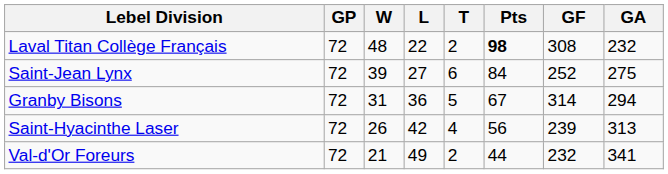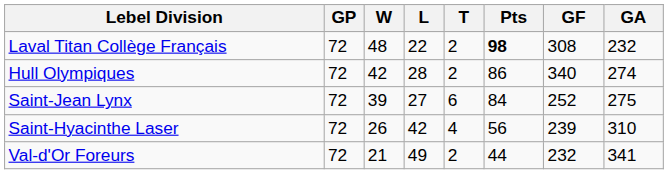 <table class="wikitable">
 <tr>
 <th bgcolor="#DDDDFF" width="40%">Lebel Division</th>
 <th bgcolor="#DDDDFF" width="5%">GP</th>
 <th bgcolor="#DDDDFF" width="5%">W</th>
 <th bgcolor="#DDDDFF" width="5%">L</th>
 <th bgcolor="#DDDDFF" width="5%">T</th>
 <th bgcolor="#DDDDFF" width="7.5%">Pts</th>
 <th bgcolor="#DDDDFF" width="7.5%">GF</th>
 <th bgcolor="#DDDDFF" width="7.5%">GA</th>
 </tr>
 <tr>
 <td><a href='#'>Laval Titan Collège Français</a></td>
 <td>72</td>
 <td>48</td>
 <td>22</td>
 <td>2</td>
 <td><strong>98</strong></td>
 <td>308</td>
 <td>232</td>
 </tr>
 <tr>
+<td><a href='#'>Hull Olympiques</a></td>
+<td>72</td>
+<td>42</td>
+<td>28</td>
+<td>2</td>
+<td>86</td>
+<td>340</td>
+<td>274</td>
+</tr>
+<tr>
 <td><a href='#'>Saint-Jean Lynx</a></td>
 <td>72</td>
 <td>39</td>
 <td>27</td>
 <td>6</td>
 <td>84</td>
 <td>252</td>
 <td>275</td>
 </tr>
 <tr>
-<td><a href='#'>Granby Bisons</a></td>
-<td>72</td>
-<td>31</td>
-<td>36</td>
-<td>5</td>
-<td>67</td>
-<td>314</td>
-<td>294</td>
-</tr>
-<tr>
 <td><a href='#'>Saint-Hyacinthe Laser</a></td>
 <td>72</td>
 <td>26</td>
 <td>42</td>
 <td>4</td>
 <td>56</td>
 <td>239</td>
-<td>313</td>
+<td>310</td>
 </tr>
 <tr>
 <td><a href='#'>Val-d'Or Foreurs</a></td>
 <td>72</td>
 <td>21</td>
 <td>49</td>
 <td>2</td>
 <td>44</td>
 <td>232</td>
 <td>341</td>
 </tr>
 </table>
